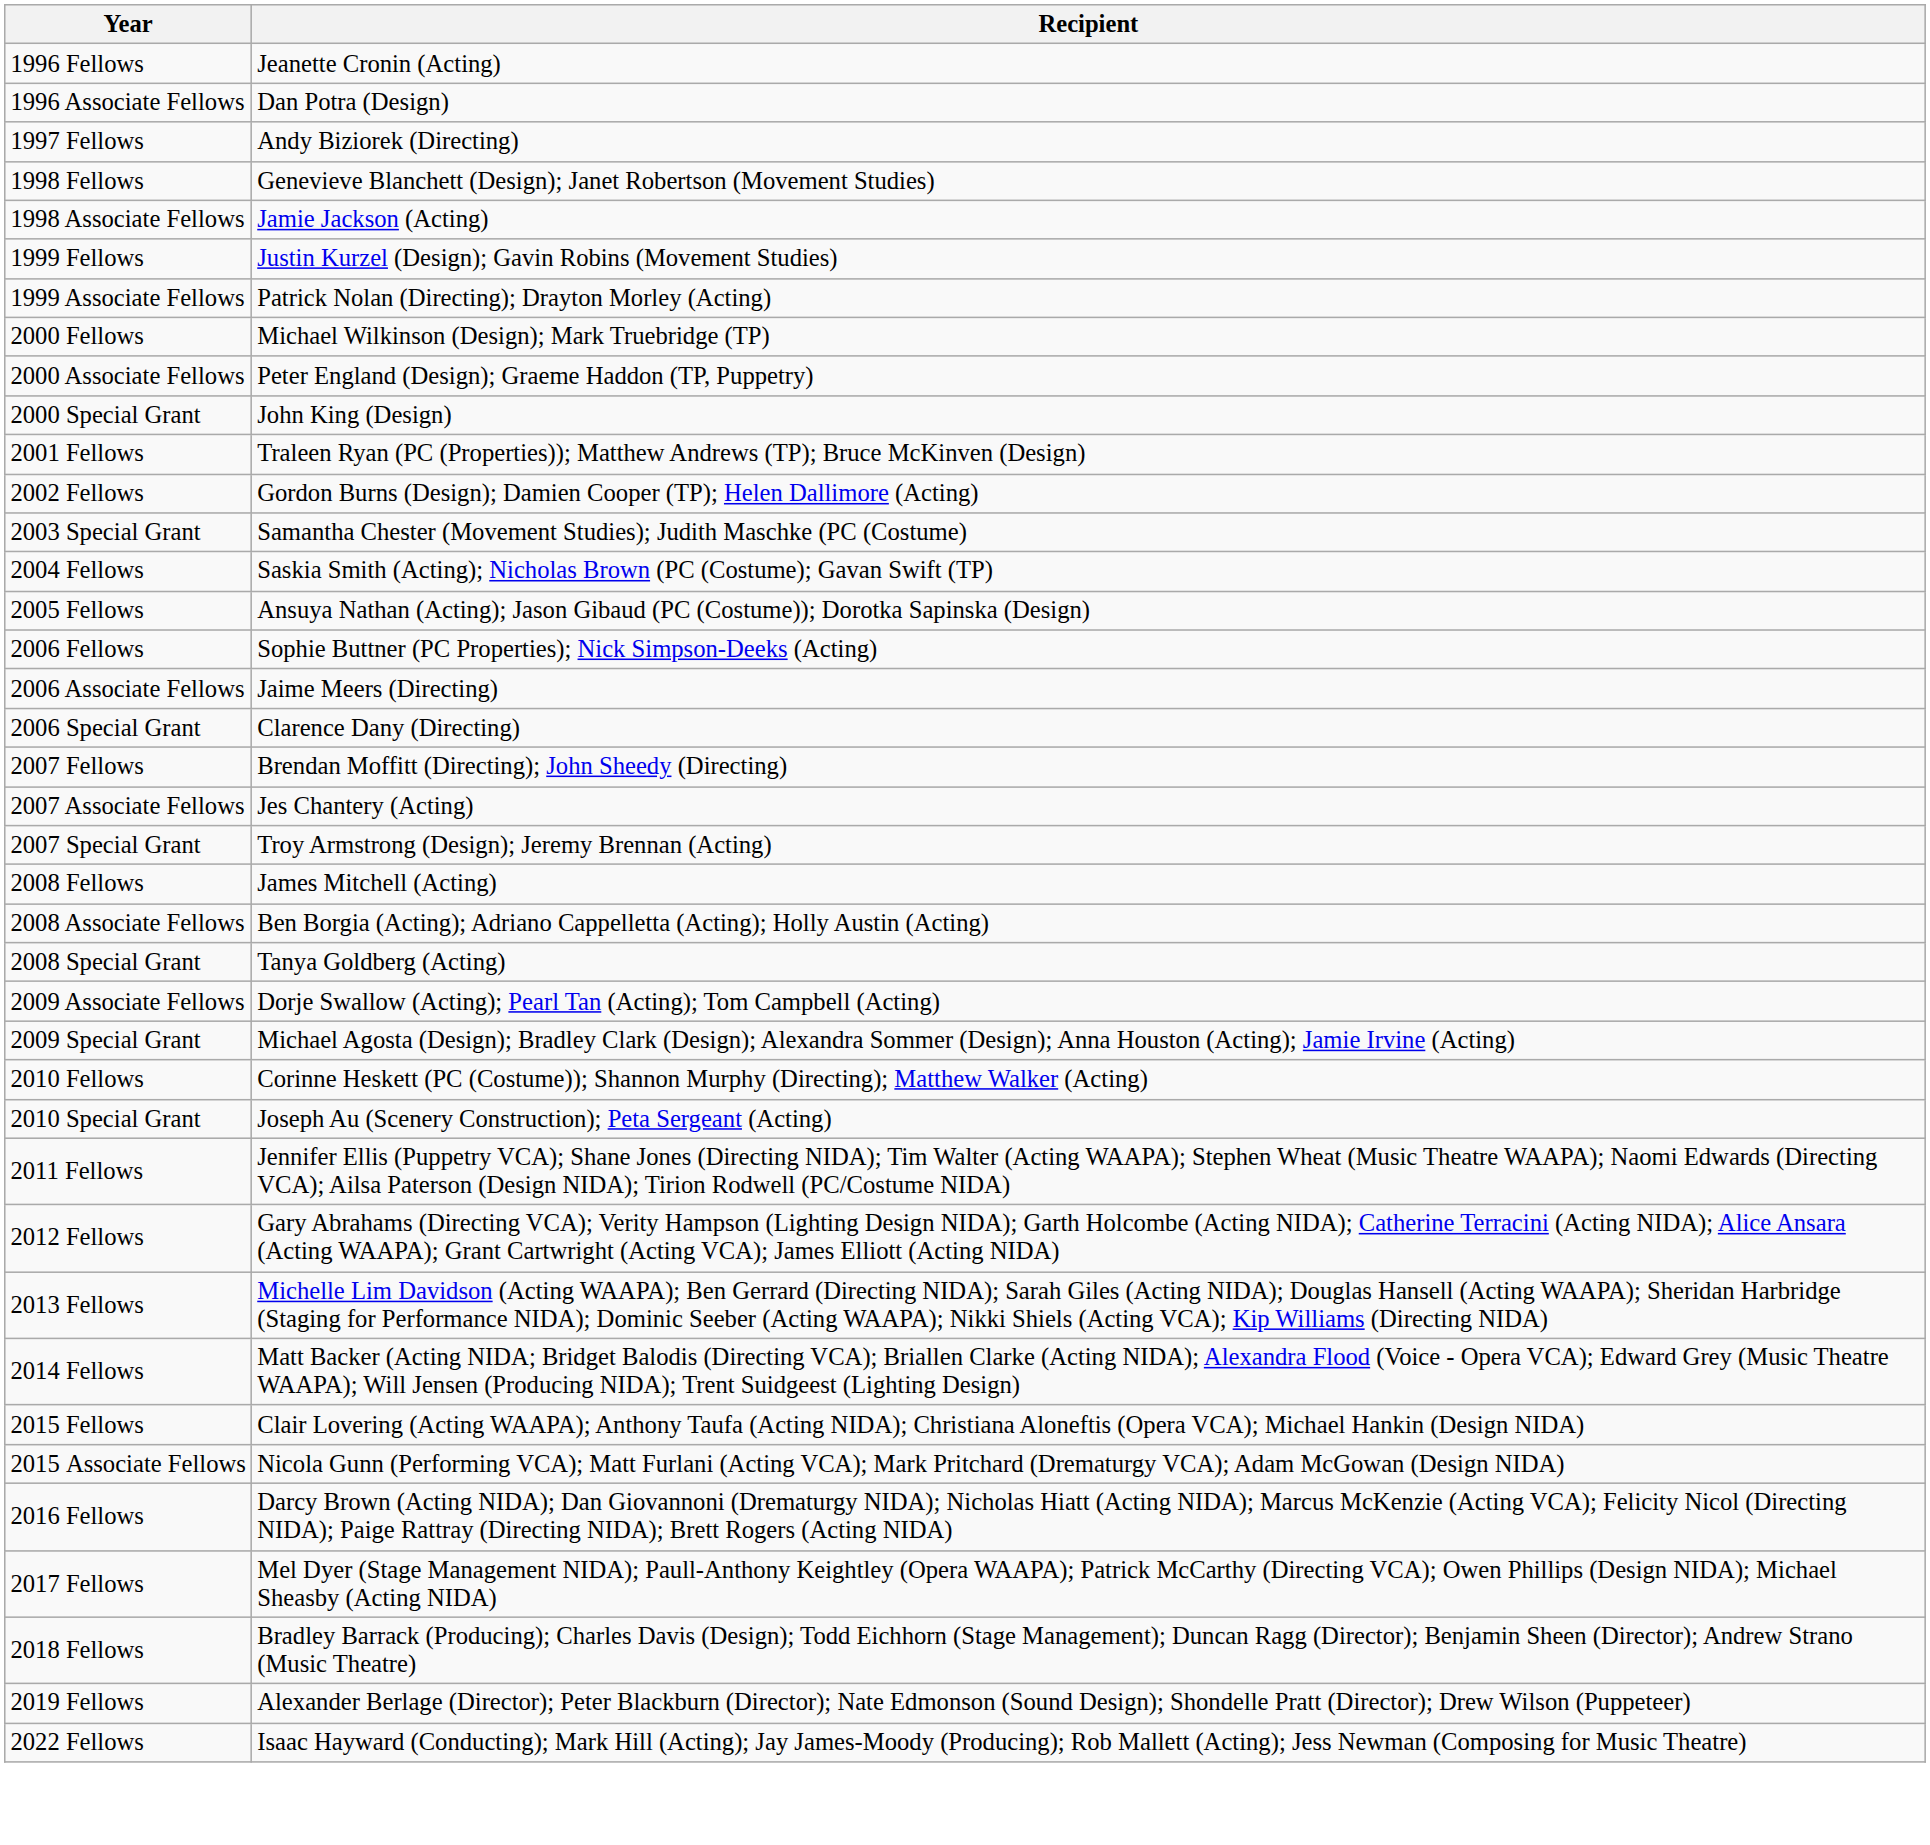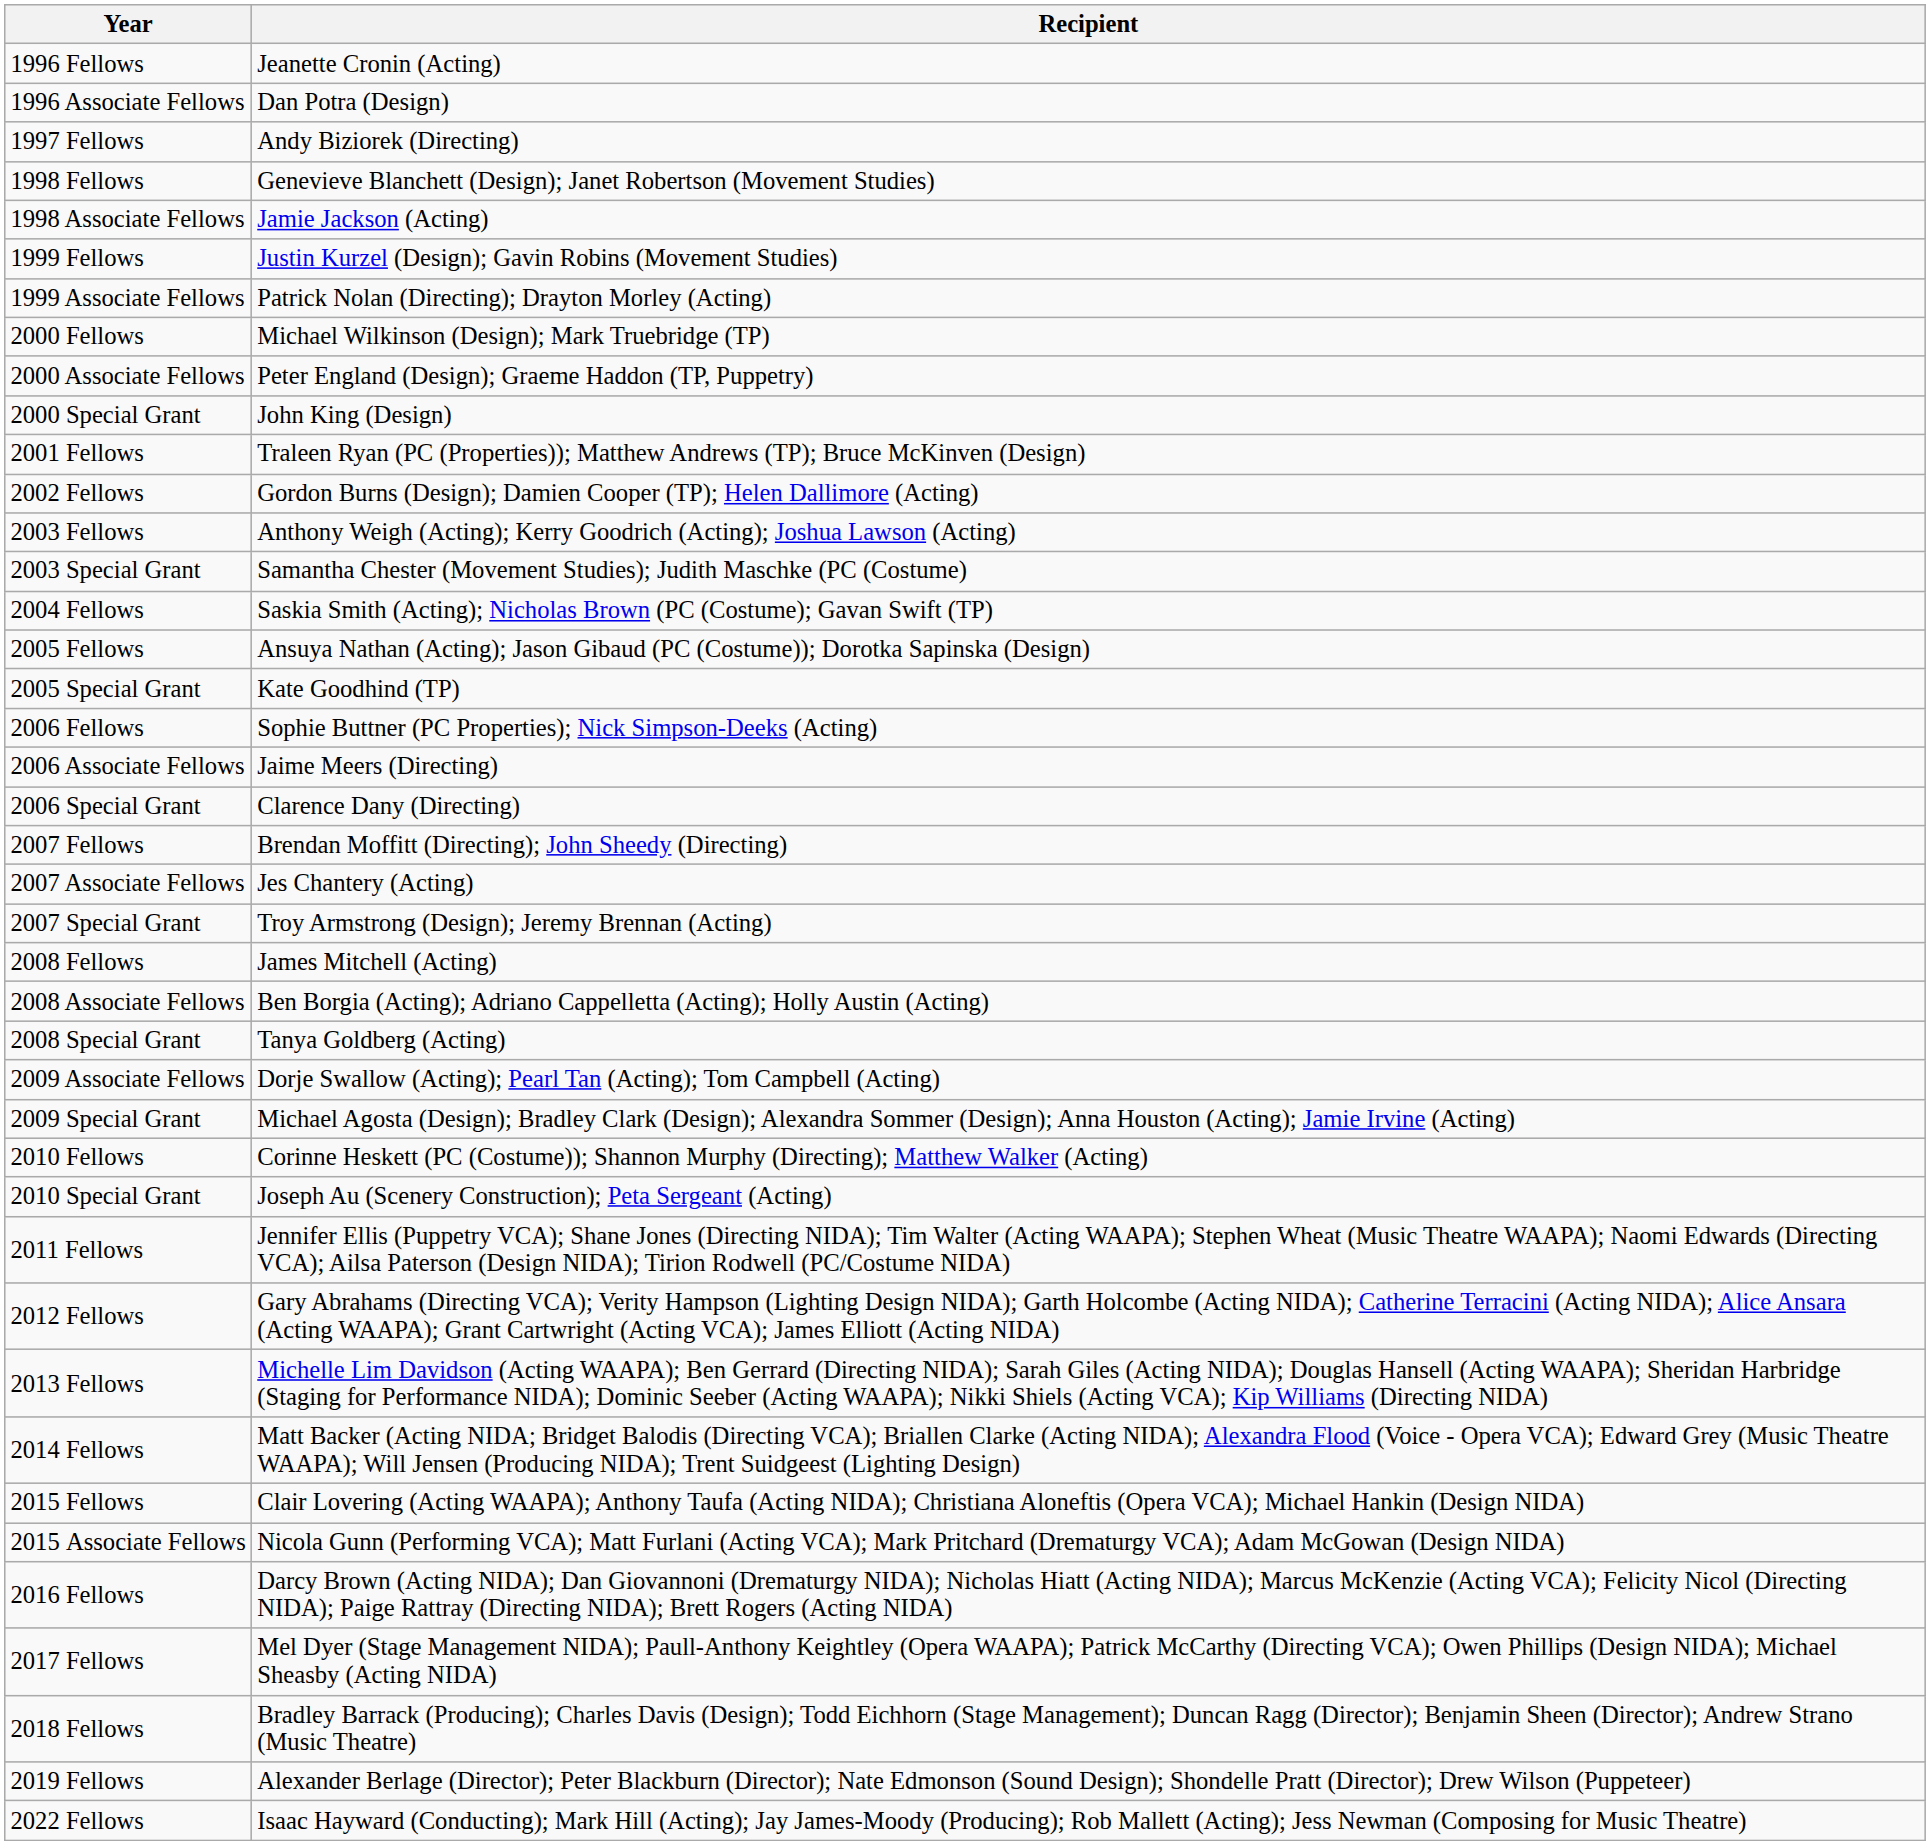 <table class="wikitable">
 <tr>
 <th>Year</th>
 <th>Recipient</th>
 </tr>
 <tr>
 <td>1996 Fellows</td>
 <td>Jeanette Cronin (Acting)</td>
 </tr>
 <tr>
 <td>1996 Associate Fellows</td>
 <td>Dan Potra (Design)</td>
 </tr>
 <tr>
 <td>1997 Fellows</td>
 <td>Andy Biziorek (Directing)</td>
 </tr>
 <tr>
 <td>1998 Fellows</td>
 <td>Genevieve Blanchett (Design); Janet Robertson (Movement Studies)</td>
 </tr>
 <tr>
 <td>1998 Associate Fellows</td>
 <td><a href='#'>Jamie Jackson</a> (Acting)</td>
 </tr>
 <tr>
 <td>1999 Fellows</td>
 <td><a href='#'>Justin Kurzel</a> (Design); Gavin Robins (Movement Studies)</td>
 </tr>
 <tr>
 <td>1999 Associate Fellows</td>
 <td>Patrick Nolan (Directing); Drayton Morley (Acting)</td>
 </tr>
 <tr>
 <td>2000 Fellows</td>
 <td>Michael Wilkinson (Design); Mark Truebridge (TP)</td>
 </tr>
 <tr>
 <td>2000 Associate Fellows</td>
 <td>Peter England (Design); Graeme Haddon (TP, Puppetry)</td>
 </tr>
 <tr>
 <td>2000 Special Grant</td>
 <td>John King (Design)</td>
 </tr>
 <tr>
 <td>2001 Fellows</td>
 <td>Traleen Ryan (PC (Properties)); Matthew Andrews (TP); Bruce McKinven (Design)</td>
 </tr>
 <tr>
 <td>2002 Fellows</td>
 <td>Gordon Burns (Design); Damien Cooper (TP); <a href='#'>Helen Dallimore</a> (Acting)</td>
 </tr>
 <tr>
+<td>2003 Fellows</td>
+<td>Anthony Weigh (Acting); Kerry Goodrich (Acting); <a href='#'>Joshua Lawson</a> (Acting)</td>
+</tr>
+<tr>
 <td>2003 Special Grant</td>
 <td>Samantha Chester (Movement Studies); Judith Maschke (PC (Costume)</td>
 </tr>
 <tr>
 <td>2004 Fellows</td>
 <td>Saskia Smith (Acting); <a href='#'>Nicholas Brown</a> (PC (Costume); Gavan Swift (TP)</td>
 </tr>
 <tr>
 <td>2005 Fellows</td>
 <td>Ansuya Nathan (Acting); Jason Gibaud (PC (Costume)); Dorotka Sapinska (Design)</td>
+</tr>
+<tr>
+<td>2005 Special Grant</td>
+<td>Kate Goodhind (TP)</td>
 </tr>
 <tr>
 <td>2006 Fellows</td>
 <td>Sophie Buttner (PC Properties); <a href='#'>Nick Simpson-Deeks</a> (Acting)</td>
 </tr>
 <tr>
 <td>2006 Associate Fellows</td>
 <td>Jaime Meers (Directing)</td>
 </tr>
 <tr>
 <td>2006 Special Grant</td>
 <td>Clarence Dany (Directing)</td>
 </tr>
 <tr>
 <td>2007 Fellows</td>
 <td>Brendan Moffitt (Directing); <a href='#'>John Sheedy</a> (Directing)</td>
 </tr>
 <tr>
 <td>2007 Associate Fellows</td>
 <td>Jes Chantery (Acting)</td>
 </tr>
 <tr>
 <td>2007 Special Grant</td>
 <td>Troy Armstrong (Design); Jeremy Brennan (Acting)</td>
 </tr>
 <tr>
 <td>2008 Fellows</td>
 <td>James Mitchell (Acting)</td>
 </tr>
 <tr>
 <td>2008 Associate Fellows</td>
 <td>Ben Borgia (Acting); Adriano Cappelletta (Acting); Holly Austin (Acting)</td>
 </tr>
 <tr>
 <td>2008 Special Grant</td>
 <td>Tanya Goldberg (Acting)</td>
 </tr>
 <tr>
 <td>2009 Associate Fellows</td>
 <td>Dorje Swallow (Acting); <a href='#'>Pearl Tan</a> (Acting); Tom Campbell (Acting)</td>
 </tr>
 <tr>
 <td>2009 Special Grant</td>
 <td>Michael Agosta (Design); Bradley Clark (Design); Alexandra Sommer (Design); Anna Houston (Acting); <a href='#'>Jamie Irvine</a> (Acting)</td>
 </tr>
 <tr>
 <td>2010 Fellows</td>
 <td>Corinne Heskett (PC (Costume)); Shannon Murphy (Directing); <a href='#'>Matthew Walker</a> (Acting)</td>
 </tr>
 <tr>
 <td>2010 Special Grant</td>
 <td>Joseph Au (Scenery Construction); <a href='#'>Peta Sergeant</a> (Acting)</td>
 </tr>
 <tr>
 <td>2011 Fellows</td>
 <td>Jennifer Ellis (Puppetry VCA); Shane Jones (Directing NIDA); Tim Walter (Acting WAAPA); Stephen Wheat (Music Theatre WAAPA); Naomi Edwards (Directing VCA); Ailsa Paterson (Design NIDA); Tirion Rodwell (PC/Costume NIDA)</td>
 </tr>
 <tr>
 <td>2012 Fellows</td>
 <td>Gary Abrahams (Directing VCA); Verity Hampson (Lighting Design NIDA); Garth Holcombe (Acting NIDA); <a href='#'>Catherine Terracini</a> (Acting NIDA); <a href='#'>Alice Ansara</a> (Acting WAAPA); Grant Cartwright (Acting VCA); James Elliott (Acting NIDA)</td>
 </tr>
 <tr>
 <td>2013 Fellows</td>
 <td><a href='#'>Michelle Lim Davidson</a> (Acting WAAPA); Ben Gerrard (Directing NIDA); Sarah Giles (Acting NIDA); Douglas Hansell (Acting WAAPA); Sheridan Harbridge (Staging for Performance NIDA); Dominic Seeber (Acting WAAPA); Nikki Shiels (Acting VCA); <a href='#'>Kip Williams</a> (Directing NIDA)</td>
 </tr>
 <tr>
 <td>2014 Fellows</td>
 <td>Matt Backer (Acting NIDA; Bridget Balodis (Directing VCA); Briallen Clarke (Acting NIDA); <a href='#'>Alexandra Flood</a> (Voice - Opera VCA); Edward Grey (Music Theatre WAAPA); Will Jensen (Producing NIDA); Trent Suidgeest (Lighting Design)</td>
 </tr>
 <tr>
 <td>2015 Fellows</td>
 <td>Clair Lovering (Acting WAAPA); Anthony Taufa (Acting NIDA); Christiana Aloneftis (Opera VCA); Michael Hankin (Design NIDA)</td>
 </tr>
 <tr>
 <td>2015 Associate Fellows</td>
 <td>Nicola Gunn (Performing VCA); Matt Furlani (Acting VCA); Mark Pritchard (Drematurgy VCA); Adam McGowan (Design NIDA)</td>
 </tr>
 <tr>
 <td>2016 Fellows</td>
 <td>Darcy Brown (Acting NIDA); Dan Giovannoni (Drematurgy NIDA); Nicholas Hiatt (Acting NIDA); Marcus McKenzie (Acting VCA); Felicity Nicol (Directing NIDA); Paige Rattray (Directing NIDA); Brett Rogers (Acting NIDA)</td>
 </tr>
 <tr>
 <td>2017 Fellows</td>
 <td>Mel Dyer (Stage Management NIDA); Paull-Anthony Keightley (Opera WAAPA); Patrick McCarthy (Directing VCA); Owen Phillips (Design NIDA); Michael Sheasby (Acting NIDA)</td>
 </tr>
 <tr>
 <td>2018 Fellows</td>
 <td>Bradley Barrack (Producing); Charles Davis (Design); Todd Eichhorn (Stage Management); Duncan Ragg (Director); Benjamin Sheen (Director); Andrew Strano (Music Theatre)</td>
 </tr>
 <tr>
 <td>2019 Fellows</td>
 <td>Alexander Berlage (Director); Peter Blackburn (Director); Nate Edmonson (Sound Design); Shondelle Pratt (Director); Drew Wilson (Puppeteer)</td>
 </tr>
 <tr>
 <td>2022 Fellows</td>
 <td>Isaac Hayward (Conducting); Mark Hill (Acting); Jay James-Moody (Producing); Rob Mallett (Acting); Jess Newman (Composing for Music Theatre)</td>
 </tr>
 </table>
